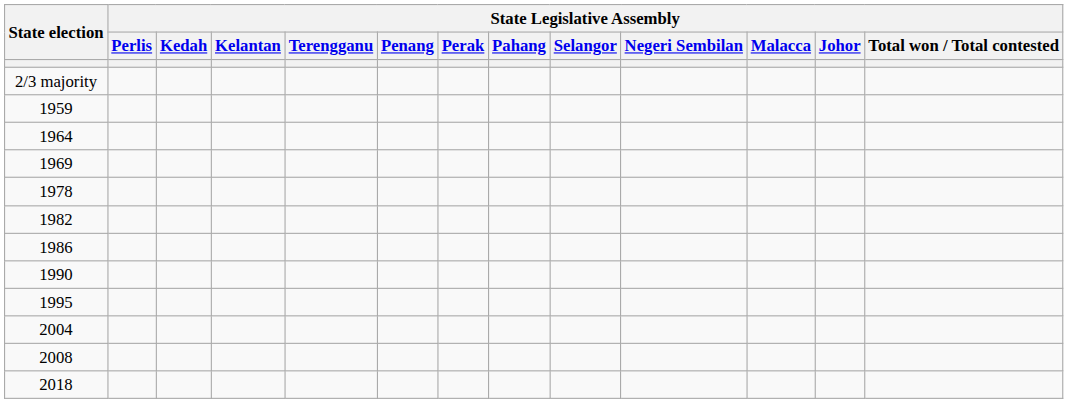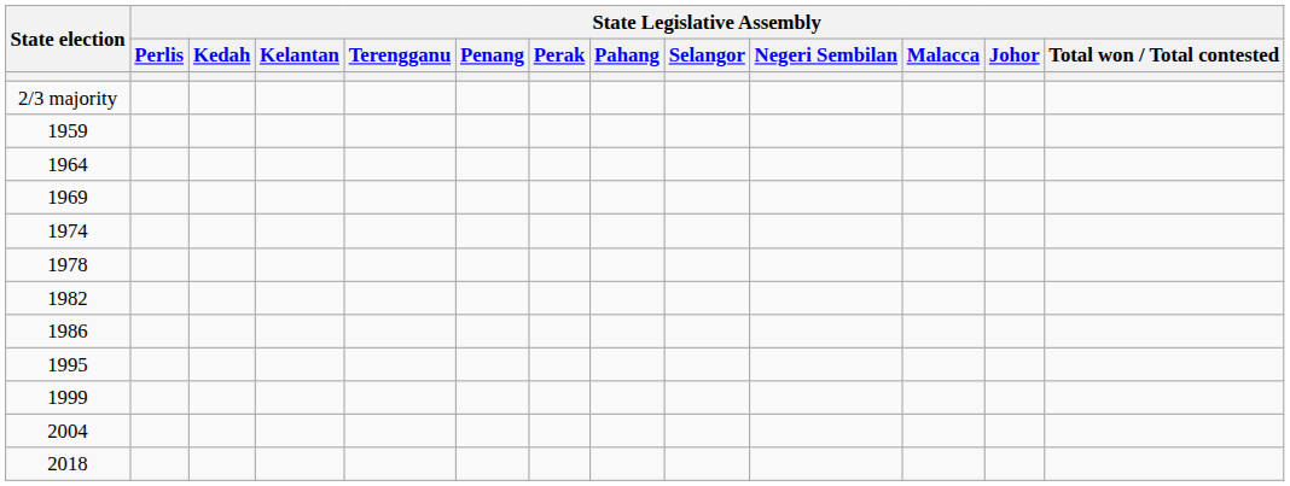 <table class="wikitable sortable" style="text-align:center; font-size:95%">
 <tr>
 <th rowspan="2">State election</th>
 <th colspan="12">State Legislative Assembly</th>
 </tr>
 <tr>
 <th><a href='#'>Perlis</a></th>
 <th><a href='#'>Kedah</a></th>
 <th><a href='#'>Kelantan</a></th>
 <th><a href='#'>Terengganu</a></th>
 <th><a href='#'>Penang</a></th>
 <th><a href='#'>Perak</a></th>
 <th><a href='#'>Pahang</a></th>
 <th><a href='#'>Selangor</a></th>
 <th><a href='#'>Negeri Sembilan</a></th>
 <th><a href='#'>Malacca</a></th>
 <th><a href='#'>Johor</a></th>
 <th>Total won / Total contested</th>
 </tr>
 <tr>
 <th></th>
 <th></th>
 <th></th>
 <th></th>
 <th></th>
 <th></th>
 <th></th>
 <th></th>
 <th></th>
 <th></th>
 <th></th>
 <th></th>
 <th></th>
 </tr>
 <tr>
 <td>2/3 majority</td>
 <td></td>
 <td></td>
 <td></td>
 <td></td>
 <td></td>
 <td></td>
 <td></td>
 <td></td>
 <td></td>
 <td></td>
 <td></td>
 <td></td>
 </tr>
 <tr>
 <td>1959</td>
 <td></td>
 <td></td>
 <td></td>
 <td></td>
 <td></td>
 <td></td>
 <td></td>
 <td></td>
 <td></td>
 <td></td>
 <td></td>
 <td></td>
 </tr>
 <tr>
 <td>1964</td>
 <td></td>
 <td></td>
 <td></td>
 <td></td>
 <td></td>
 <td></td>
 <td></td>
 <td></td>
 <td></td>
 <td></td>
 <td></td>
 <td></td>
 </tr>
 <tr>
 <td>1969</td>
 <td></td>
 <td></td>
 <td></td>
 <td></td>
 <td></td>
 <td></td>
 <td></td>
 <td></td>
 <td></td>
 <td></td>
 <td></td>
 <td></td>
 </tr>
 <tr>
+<td>1974</td>
+<td></td>
+<td></td>
+<td></td>
+<td></td>
+<td></td>
+<td></td>
+<td></td>
+<td></td>
+<td></td>
+<td></td>
+<td></td>
+<td></td>
+</tr>
+<tr>
 <td>1978</td>
 <td></td>
 <td></td>
 <td></td>
 <td></td>
 <td></td>
 <td></td>
 <td></td>
 <td></td>
 <td></td>
 <td></td>
 <td></td>
 <td></td>
 </tr>
 <tr>
 <td>1982</td>
 <td></td>
 <td></td>
 <td></td>
 <td></td>
 <td></td>
 <td></td>
 <td></td>
 <td></td>
 <td></td>
 <td></td>
 <td></td>
 <td></td>
 </tr>
 <tr>
 <td>1986</td>
 <td></td>
 <td></td>
 <td></td>
 <td></td>
 <td></td>
 <td></td>
 <td></td>
 <td></td>
 <td></td>
 <td></td>
 <td></td>
 <td></td>
 </tr>
 <tr>
-<td>1990</td>
+<td>1995</td>
 <td></td>
 <td></td>
 <td></td>
 <td></td>
 <td></td>
 <td></td>
 <td></td>
 <td></td>
 <td></td>
 <td></td>
 <td></td>
 <td></td>
 </tr>
 <tr>
-<td>1995</td>
+<td>1999</td>
 <td></td>
 <td></td>
 <td></td>
 <td></td>
 <td></td>
 <td></td>
 <td></td>
 <td></td>
 <td></td>
 <td></td>
 <td></td>
 <td></td>
 </tr>
 <tr>
 <td>2004</td>
 <td></td>
 <td></td>
 <td></td>
 <td></td>
 <td></td>
 <td></td>
 <td></td>
 <td></td>
 <td></td>
 <td></td>
 <td></td>
 <td></td>
 </tr>
 <tr>
-<td>2008</td>
-<td></td>
-<td></td>
-<td></td>
-<td></td>
-<td></td>
-<td></td>
-<td></td>
-<td></td>
-<td></td>
-<td></td>
-<td></td>
-<td></td>
-</tr>
-<tr>
 <td>2018</td>
 <td></td>
 <td></td>
 <td></td>
 <td></td>
 <td></td>
 <td></td>
 <td></td>
 <td></td>
 <td></td>
 <td></td>
 <td></td>
 <td></td>
 </tr>
 </table>
